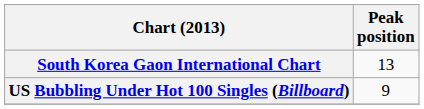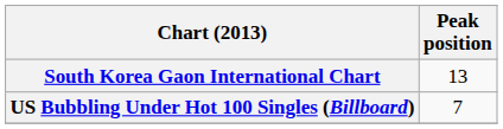 <table class="wikitable sortable plainrowheaders">
 <tr>
 <th>Chart (2013)</th>
 <th>Peak<br>position</th>
 </tr>
 <tr>
 <th scope="row"><a href='#'>South Korea Gaon International Chart</a></th>
 <td style="text-align:center;">13</td>
 </tr>
 <tr>
 <th scope="row">US <a href='#'>Bubbling Under Hot 100 Singles</a> (<em><a href='#'>Billboard</a></em>)</th>
-<td style="text-align:center;">9</td>
+<td style="text-align:center;">7</td>
 </tr>
 <tr>
 </tr>
 </table>
